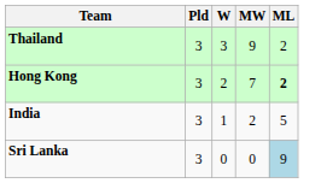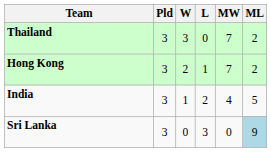 <table class="wikitable" style="text-align:center">
 <tr>
 <th width=200>Team</th>
 <th width=20>Pld</th>
 <th width=20>W</th>
+<th width=20>L</th>
 <th width=20>MW</th>
 <th width=20>ML</th>
 </tr>
 <tr bgcolor="ccffcc">
 <td style="text-align:left"><strong>Thailand</strong><br><br></td>
 <td>3</td>
 <td>3</td>
-<td>9</td>
+<td>0</td>
+<td>7</td>
 <td>2</td>
 </tr>
 <tr bgcolor="ccffcc">
 <td style="text-align:left"><strong>Hong Kong</strong><br><br></td>
 <td>3</td>
 <td>2</td>
+<td>1</td>
 <td>7</td>
-<td><strong>2</strong></td>
+<td>2</td>
 </tr>
 <tr>
 <td style="text-align:left"><strong>India</strong><br><br></td>
 <td>3</td>
 <td>1</td>
 <td>2</td>
+<td>4</td>
 <td>5</td>
 </tr>
 <tr>
 <td style="text-align:left"><strong>Sri Lanka</strong><br><br></td>
 <td>3</td>
 <td>0</td>
+<td>3</td>
 <td>0</td>
 <td style="background: lightblue;">9</td>
 </tr>
 </table>
